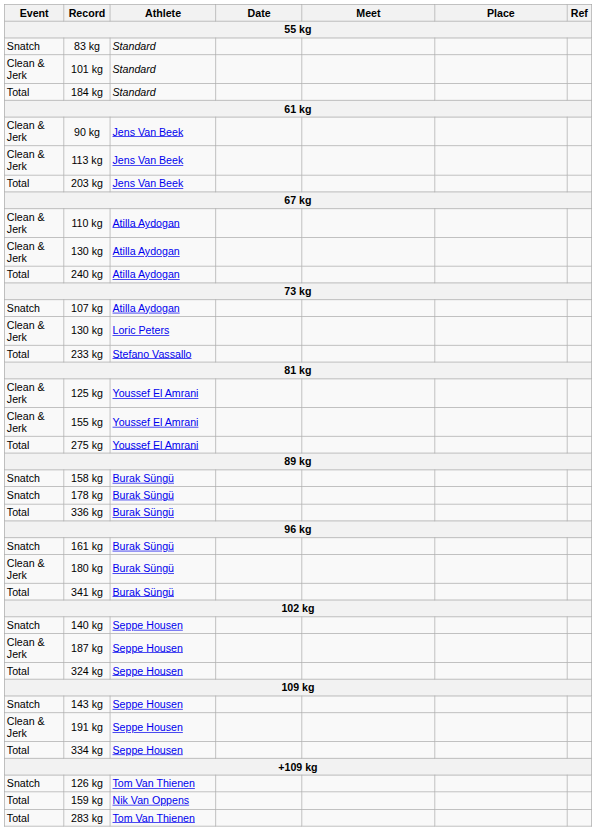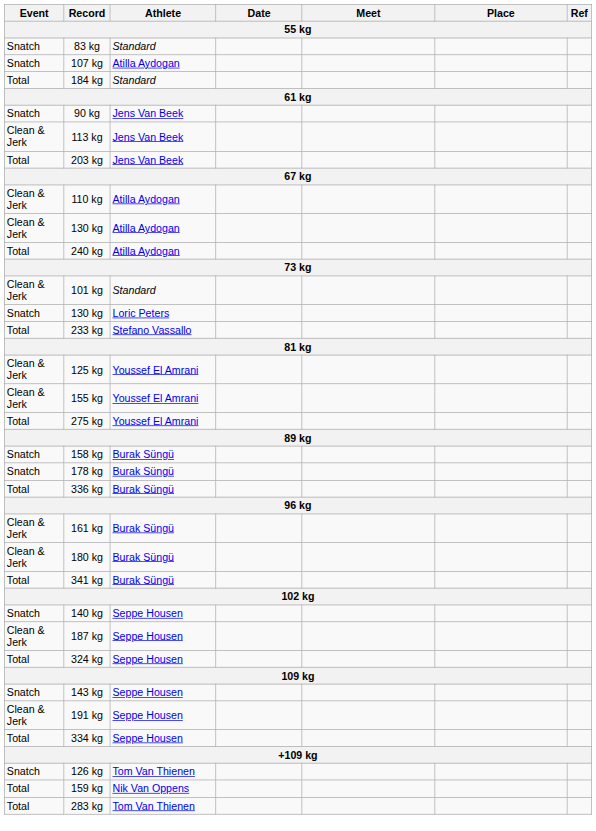 <table class="wikitable" style="font-size:95%; width: 95%;">
 <tr>
 <th width=9%>Event</th>
 <th width=6%>Record</th>
 <th width=16%>Athlete</th>
 <th width=13%>Date</th>
 <th width=20%>Meet</th>
 <th width=20%>Place</th>
 <th width=3%>Ref</th>
 </tr>
 <tr bgcolor="#DDDDDD">
 <th colspan="7">55 kg</th>
 </tr>
 <tr>
 <td>Snatch</td>
 <td align="center">83 kg</td>
 <td><em>Standard</em></td>
 <td></td>
 <td></td>
 <td></td>
 <td></td>
 </tr>
 <tr>
-<td>Clean & Jerk</td>
-<td align="center">101 kg</td>
-<td><em>Standard</em></td>
+<td>Snatch</td>
+<td align="center">107 kg</td>
+<td><a href='#'>Atilla Aydogan</a></td>
 <td></td>
 <td></td>
 <td></td>
 <td></td>
 </tr>
 <tr>
 <td>Total</td>
 <td align="center">184 kg</td>
 <td><em>Standard</em></td>
 <td></td>
 <td></td>
 <td></td>
 <td></td>
 </tr>
 <tr bgcolor="#DDDDDD">
 <th colspan="7">61 kg</th>
 </tr>
 <tr>
-<td>Clean & Jerk</td>
+<td>Snatch</td>
 <td align="center">90 kg</td>
 <td><a href='#'>Jens Van Beek</a></td>
 <td></td>
 <td></td>
 <td></td>
 <td></td>
 </tr>
 <tr>
 <td>Clean & Jerk</td>
 <td align="center">113 kg</td>
 <td><a href='#'>Jens Van Beek</a></td>
 <td></td>
 <td></td>
 <td></td>
 <td></td>
 </tr>
 <tr>
 <td>Total</td>
 <td align="center">203 kg</td>
 <td><a href='#'>Jens Van Beek</a></td>
 <td></td>
 <td></td>
 <td></td>
 <td></td>
 </tr>
 <tr bgcolor="#DDDDDD">
 <th colspan="7">67 kg</th>
 </tr>
 <tr>
 <td>Clean & Jerk</td>
 <td align="center">110 kg</td>
 <td><a href='#'>Atilla Aydogan</a></td>
 <td></td>
 <td></td>
 <td></td>
 <td></td>
 </tr>
 <tr>
 <td>Clean & Jerk</td>
 <td align="center">130 kg</td>
 <td><a href='#'>Atilla Aydogan</a></td>
 <td></td>
 <td></td>
 <td></td>
 <td></td>
 </tr>
 <tr>
 <td>Total</td>
 <td align="center">240 kg</td>
 <td><a href='#'>Atilla Aydogan</a></td>
 <td></td>
 <td></td>
 <td></td>
 <td></td>
 </tr>
 <tr bgcolor="#DDDDDD">
 <th colspan="7">73 kg</th>
 </tr>
 <tr>
-<td>Snatch</td>
-<td align="center">107 kg</td>
-<td><a href='#'>Atilla Aydogan</a></td>
+<td>Clean & Jerk</td>
+<td align="center">101 kg</td>
+<td><em>Standard</em></td>
 <td></td>
 <td></td>
 <td></td>
 <td></td>
 </tr>
 <tr>
-<td>Clean & Jerk</td>
+<td>Snatch</td>
 <td align="center">130 kg</td>
 <td><a href='#'>Loric Peters</a></td>
 <td></td>
 <td></td>
 <td></td>
 <td></td>
 </tr>
 <tr>
 <td>Total</td>
 <td align="center">233 kg</td>
 <td><a href='#'>Stefano Vassallo</a></td>
 <td></td>
 <td></td>
 <td></td>
 <td></td>
 </tr>
 <tr bgcolor="#DDDDDD">
 <th colspan="7">81 kg</th>
 </tr>
 <tr>
 <td>Clean & Jerk</td>
 <td align="center">125 kg</td>
 <td><a href='#'>Youssef El Amrani</a></td>
 <td></td>
 <td></td>
 <td></td>
 <td></td>
 </tr>
 <tr>
 <td>Clean & Jerk</td>
 <td align="center">155 kg</td>
 <td><a href='#'>Youssef El Amrani</a></td>
 <td></td>
 <td></td>
 <td></td>
 <td></td>
 </tr>
 <tr>
 <td>Total</td>
 <td align="center">275 kg</td>
 <td><a href='#'>Youssef El Amrani</a></td>
 <td></td>
 <td></td>
 <td></td>
 <td></td>
 </tr>
 <tr bgcolor="#DDDDDD">
 <th colspan="7">89 kg</th>
 </tr>
 <tr>
 <td>Snatch</td>
 <td align="center">158 kg</td>
 <td><a href='#'>Burak Süngü</a></td>
 <td></td>
 <td></td>
 <td></td>
 <td></td>
 </tr>
 <tr>
 <td>Snatch</td>
 <td align="center">178 kg</td>
 <td><a href='#'>Burak Süngü</a></td>
 <td></td>
 <td></td>
 <td></td>
 <td></td>
 </tr>
 <tr>
 <td>Total</td>
 <td align="center">336 kg</td>
 <td><a href='#'>Burak Süngü</a></td>
 <td></td>
 <td></td>
 <td></td>
 <td></td>
 </tr>
 <tr bgcolor="#DDDDDD">
 <th colspan="7">96 kg</th>
 </tr>
 <tr>
-<td>Snatch</td>
+<td>Clean & Jerk</td>
 <td align="center">161 kg</td>
 <td><a href='#'>Burak Süngü</a></td>
 <td></td>
 <td></td>
 <td></td>
 <td></td>
 </tr>
 <tr>
 <td>Clean & Jerk</td>
 <td align="center">180 kg</td>
 <td><a href='#'>Burak Süngü</a></td>
 <td></td>
 <td></td>
 <td></td>
 <td></td>
 </tr>
 <tr>
 <td>Total</td>
 <td align="center">341 kg</td>
 <td><a href='#'>Burak Süngü</a></td>
 <td></td>
 <td></td>
 <td></td>
 <td></td>
 </tr>
 <tr bgcolor="#DDDDDD">
 <th colspan="7">102 kg</th>
 </tr>
 <tr>
 <td>Snatch</td>
 <td align="center">140 kg</td>
 <td><a href='#'>Seppe Housen</a></td>
 <td></td>
 <td></td>
 <td></td>
 <td></td>
 </tr>
 <tr>
 <td>Clean & Jerk</td>
 <td align="center">187 kg</td>
 <td><a href='#'>Seppe Housen</a></td>
 <td></td>
 <td></td>
 <td></td>
 <td></td>
 </tr>
 <tr>
 <td>Total</td>
 <td align="center">324 kg</td>
 <td><a href='#'>Seppe Housen</a></td>
 <td></td>
 <td></td>
 <td></td>
 <td></td>
 </tr>
 <tr bgcolor="#DDDDDD">
 <th colspan="7">109 kg</th>
 </tr>
 <tr>
 <td>Snatch</td>
 <td align="center">143 kg</td>
 <td><a href='#'>Seppe Housen</a></td>
 <td></td>
 <td></td>
 <td></td>
 <td></td>
 </tr>
 <tr>
 <td>Clean & Jerk</td>
 <td align="center">191 kg</td>
 <td><a href='#'>Seppe Housen</a></td>
 <td></td>
 <td></td>
 <td></td>
 <td></td>
 </tr>
 <tr>
 <td>Total</td>
 <td align="center">334 kg</td>
 <td><a href='#'>Seppe Housen</a></td>
 <td></td>
 <td></td>
 <td></td>
 <td></td>
 </tr>
 <tr bgcolor="#DDDDDD">
 <th colspan="7">+109 kg</th>
 </tr>
 <tr>
 <td>Snatch</td>
 <td align="center">126 kg</td>
 <td><a href='#'>Tom Van Thienen</a></td>
 <td></td>
 <td></td>
 <td></td>
 <td></td>
 </tr>
 <tr>
 <td>Total</td>
 <td align="center">159 kg</td>
 <td><a href='#'>Nik Van Oppens</a></td>
 <td></td>
 <td></td>
 <td></td>
 <td></td>
 </tr>
 <tr>
 <td>Total</td>
 <td align="center">283 kg</td>
 <td><a href='#'>Tom Van Thienen</a></td>
 <td></td>
 <td></td>
 <td></td>
 <td></td>
 </tr>
 </table>
